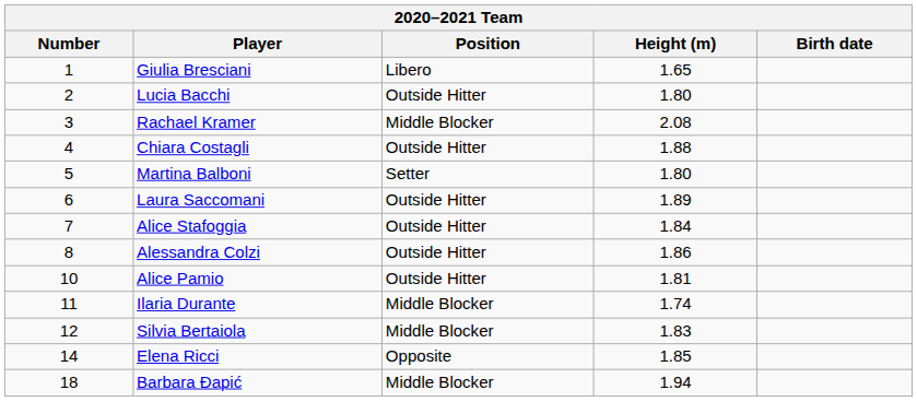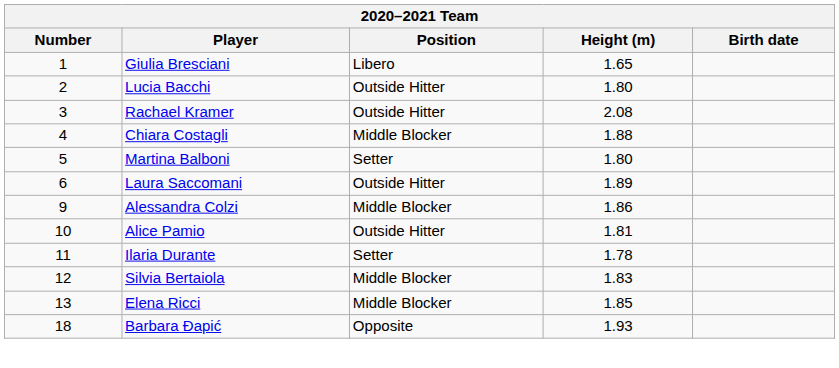 <table class="wikitable collapsible collapsed" style="width:100%;">
 <tr>
 <th colspan=5><strong>2020–2021 Team</strong></th>
 </tr>
 <tr>
 <th>Number</th>
 <th>Player</th>
 <th>Position</th>
 <th>Height (m)</th>
 <th>Birth date</th>
 </tr>
 <tr>
 <td align=center>1</td>
 <td> <a href='#'>Giulia Bresciani</a></td>
 <td>Libero</td>
 <td align=center>1.65</td>
 <td></td>
 </tr>
 <tr>
 <td align=center>2</td>
 <td> <a href='#'>Lucia Bacchi</a></td>
 <td>Outside Hitter</td>
 <td align=center>1.80</td>
 <td></td>
 </tr>
 <tr>
 <td align=center>3</td>
 <td> <a href='#'>Rachael Kramer</a></td>
-<td>Middle Blocker</td>
+<td>Outside Hitter</td>
 <td align=center>2.08</td>
 <td></td>
 </tr>
 <tr>
 <td align=center>4</td>
 <td> <a href='#'>Chiara Costagli</a></td>
-<td>Outside Hitter</td>
+<td>Middle Blocker</td>
 <td align=center>1.88</td>
 <td></td>
 </tr>
 <tr>
 <td align=center>5</td>
 <td> <a href='#'>Martina Balboni</a></td>
 <td>Setter</td>
 <td align=center>1.80</td>
 <td></td>
 </tr>
 <tr>
 <td align=center>6</td>
 <td> <a href='#'>Laura Saccomani</a></td>
 <td>Outside Hitter</td>
 <td align=center>1.89</td>
 <td></td>
 </tr>
 <tr>
-<td align=center>7</td>
-<td> <a href='#'>Alice Stafoggia</a></td>
-<td>Outside Hitter</td>
-<td align=center>1.84</td>
-<td></td>
-</tr>
-<tr>
-<td align=center>8</td>
+<td align=center>9</td>
 <td> <a href='#'>Alessandra Colzi</a></td>
-<td>Outside Hitter</td>
+<td>Middle Blocker</td>
 <td align=center>1.86</td>
 <td></td>
 </tr>
 <tr>
 <td align=center>10</td>
 <td> <a href='#'>Alice Pamio</a></td>
 <td>Outside Hitter</td>
 <td align=center>1.81</td>
 <td></td>
 </tr>
 <tr>
 <td align=center>11</td>
 <td> <a href='#'>Ilaria Durante</a></td>
-<td>Middle Blocker</td>
-<td align=center>1.74</td>
+<td>Setter</td>
+<td align=center>1.78</td>
 <td></td>
 </tr>
 <tr>
 <td align=center>12</td>
 <td> <a href='#'>Silvia Bertaiola</a></td>
 <td>Middle Blocker</td>
 <td align=center>1.83</td>
 <td></td>
 </tr>
 <tr>
-<td align=center>14</td>
+<td align=center>13</td>
 <td> <a href='#'>Elena Ricci</a></td>
-<td>Opposite</td>
+<td>Middle Blocker</td>
 <td align=center>1.85</td>
 <td></td>
 </tr>
 <tr>
 <td align=center>18</td>
 <td> <a href='#'>Barbara Đapić</a></td>
-<td>Middle Blocker</td>
-<td align=center>1.94</td>
+<td>Opposite</td>
+<td align=center>1.93</td>
 <td></td>
 </tr>
 </table>
